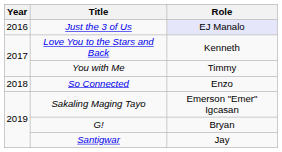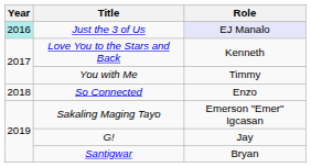 <table class="wikitable sortable" style="text-align: center" width=73%>
 <tr>
 <th>Year</th>
 <th>Title</th>
 <th>Role</th>
 </tr>
 <tr>
-<td>2016</td>
+<td style="background: paleturquoise;">2016</td>
 <td><em><a href='#'>Just the 3 of Us</a></em></td>
 <td style="background: lavender;">EJ Manalo</td>
 </tr>
 <tr>
 <td rowspan=2>2017</td>
 <td><em><a href='#'>Love You to the Stars and Back</a></em></td>
 <td>Kenneth</td>
 </tr>
 <tr>
 <td><em>You with Me</em></td>
 <td>Timmy</td>
 </tr>
 <tr>
 <td>2018</td>
 <td><em><a href='#'>So Connected</a></em></td>
 <td>Enzo</td>
 </tr>
 <tr>
 <td rowspan=3>2019</td>
 <td><em>Sakaling Maging Tayo</em></td>
 <td>Emerson "Emer" Igcasan</td>
 </tr>
 <tr>
 <td><em>G!</em></td>
-<td>Bryan</td>
+<td>Jay</td>
 </tr>
 <tr>
 <td><em><a href='#'>Santigwar</a></em></td>
-<td>Jay</td>
+<td>Bryan</td>
 </tr>
 </table>
